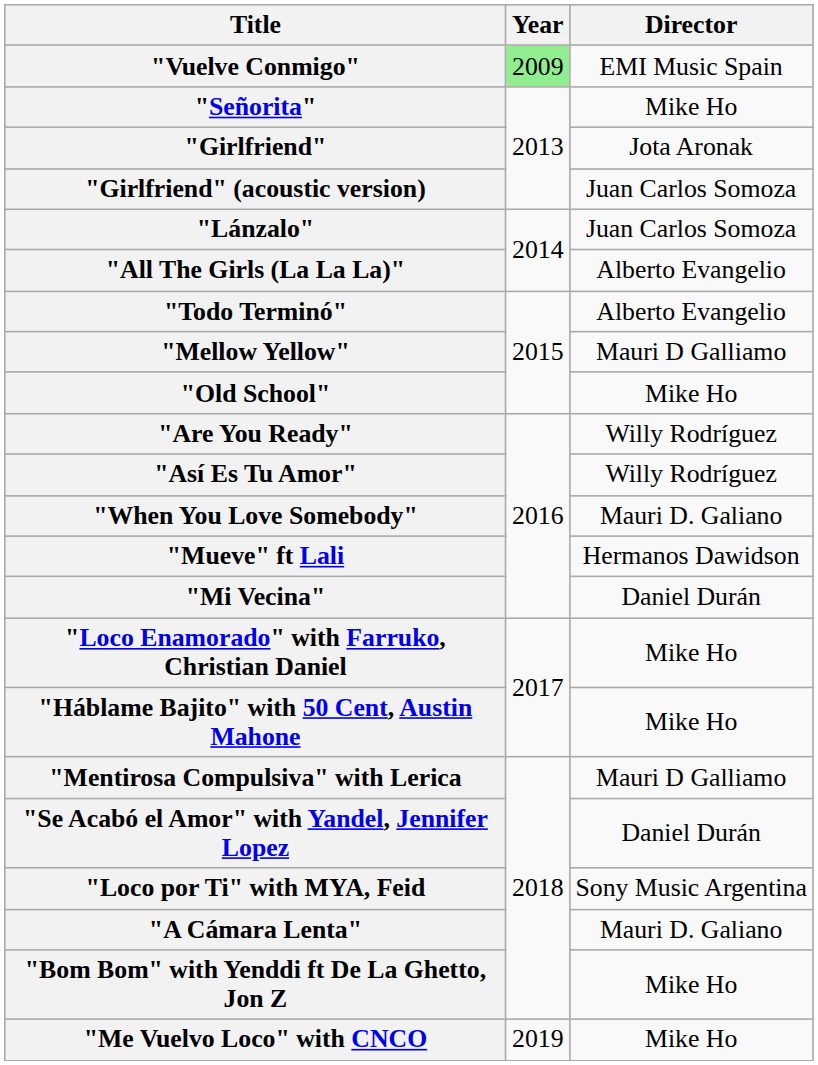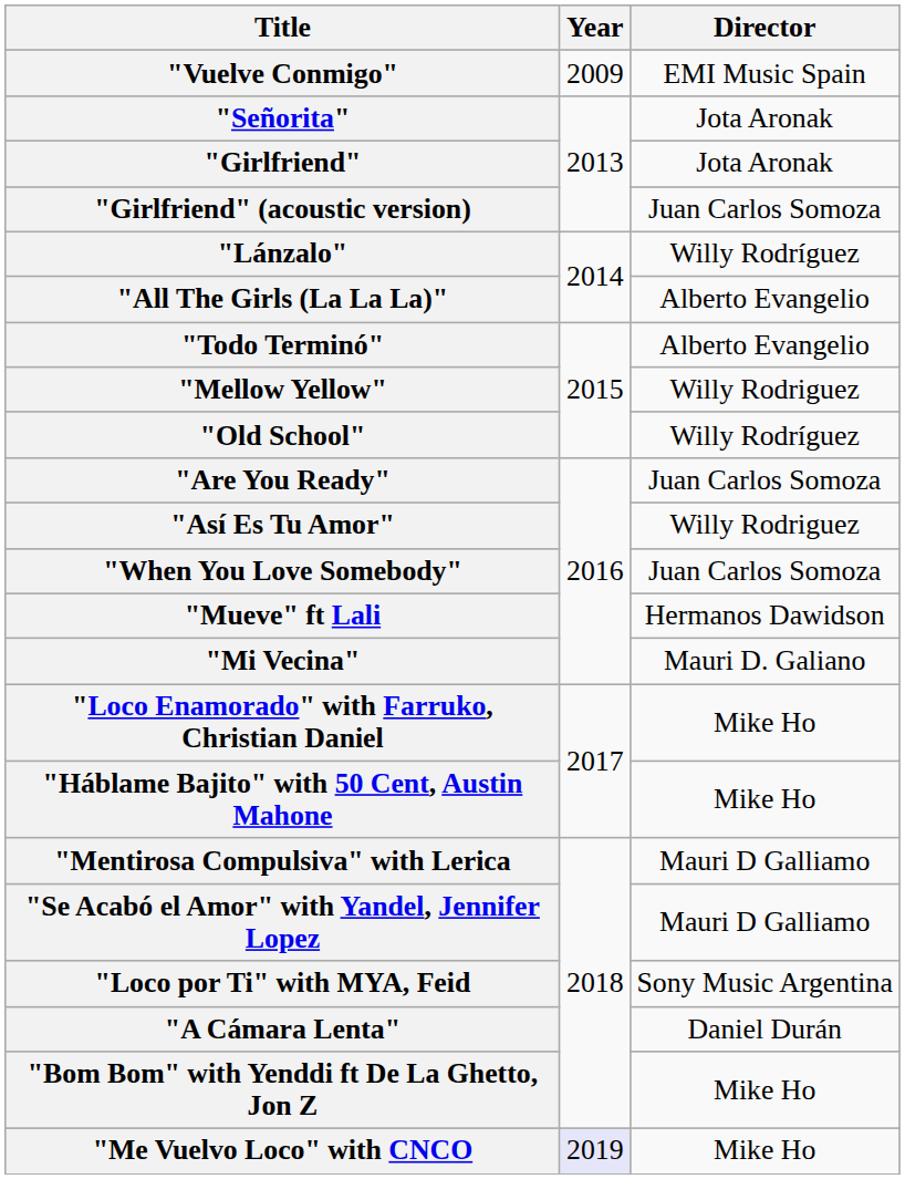 <table class="wikitable plainrowheaders" style="text-align:center;">
 <tr>
 <th scope="col" style="width:19em;">Title</th>
 <th>Year</th>
 <th>Director</th>
 </tr>
 <tr>
 <th scope="row">"Vuelve Conmigo"</th>
-<td style="background: lightgreen;">2009</td>
+<td>2009</td>
 <td>EMI Music Spain</td>
 </tr>
 <tr>
 <th scope="row">"<a href='#'>Señorita</a>"</th>
 <td rowspan="3">2013</td>
-<td>Mike Ho</td>
+<td>Jota Aronak</td>
 </tr>
 <tr>
 <th scope="row">"Girlfriend"</th>
 <td>Jota Aronak</td>
 </tr>
 <tr>
 <th scope="row">"Girlfriend" (acoustic version)</th>
 <td>Juan Carlos Somoza</td>
 </tr>
 <tr>
 <th scope="row">"Lánzalo"</th>
 <td rowspan="2">2014</td>
-<td>Juan Carlos Somoza</td>
+<td>Willy Rodríguez</td>
 </tr>
 <tr>
 <th scope="row">"All The Girls (La La La)"</th>
 <td>Alberto Evangelio</td>
 </tr>
 <tr>
 <th scope="row">"Todo Terminó"</th>
 <td rowspan="3">2015</td>
 <td>Alberto Evangelio</td>
 </tr>
 <tr>
 <th scope="row">"Mellow Yellow"</th>
-<td>Mauri D Galliamo</td>
+<td>Willy Rodriguez</td>
 </tr>
 <tr>
 <th scope="row">"Old School"</th>
-<td>Mike Ho</td>
+<td>Willy Rodríguez</td>
 </tr>
 <tr>
 <th scope="row">"Are You Ready"</th>
 <td rowspan="5">2016</td>
-<td>Willy Rodríguez</td>
+<td>Juan Carlos Somoza</td>
 </tr>
 <tr>
 <th scope="row">"Así Es Tu Amor"</th>
-<td>Willy Rodríguez</td>
+<td>Willy Rodriguez</td>
 </tr>
 <tr>
 <th scope="row">"When You Love Somebody"</th>
-<td>Mauri D. Galiano</td>
+<td>Juan Carlos Somoza</td>
 </tr>
 <tr>
 <th scope="row">"Mueve" ft <a href='#'>Lali</a></th>
 <td>Hermanos Dawidson</td>
 </tr>
 <tr>
 <th scope="row">"Mi Vecina"</th>
-<td>Daniel Durán</td>
+<td>Mauri D. Galiano</td>
 </tr>
 <tr>
 <th scope="row">"<a href='#'>Loco Enamorado</a>" with <a href='#'>Farruko</a>, Christian Daniel</th>
 <td rowspan="2">2017</td>
 <td>Mike Ho</td>
 </tr>
 <tr>
 <th scope="row">"Háblame Bajito" with <a href='#'>50 Cent</a>, <a href='#'>Austin Mahone</a></th>
 <td>Mike Ho</td>
 </tr>
 <tr>
 <th scope="row">"Mentirosa Compulsiva" with Lerica</th>
 <td rowspan="5">2018</td>
 <td>Mauri D Galliamo</td>
 </tr>
 <tr>
 <th scope="row">"Se Acabó el Amor" with <a href='#'>Yandel</a>, <a href='#'>Jennifer Lopez</a></th>
-<td>Daniel Durán</td>
+<td>Mauri D Galliamo</td>
 </tr>
 <tr>
 <th scope="row">"Loco por Ti" with MYA, Feid</th>
 <td>Sony Music Argentina</td>
 </tr>
 <tr>
 <th scope="row">"A Cámara Lenta"</th>
-<td>Mauri D. Galiano</td>
+<td>Daniel Durán</td>
 </tr>
 <tr>
 <th scope="row">"Bom Bom" with Yenddi ft De La Ghetto, Jon Z</th>
 <td>Mike Ho</td>
 </tr>
 <tr>
 <th scope="row">"Me Vuelvo Loco" with <a href='#'>CNCO</a></th>
-<td rowspan="1">2019</td>
+<td rowspan="1" style="background: lavender;">2019</td>
 <td>Mike Ho</td>
 </tr>
 <tr>
 </tr>
 </table>
